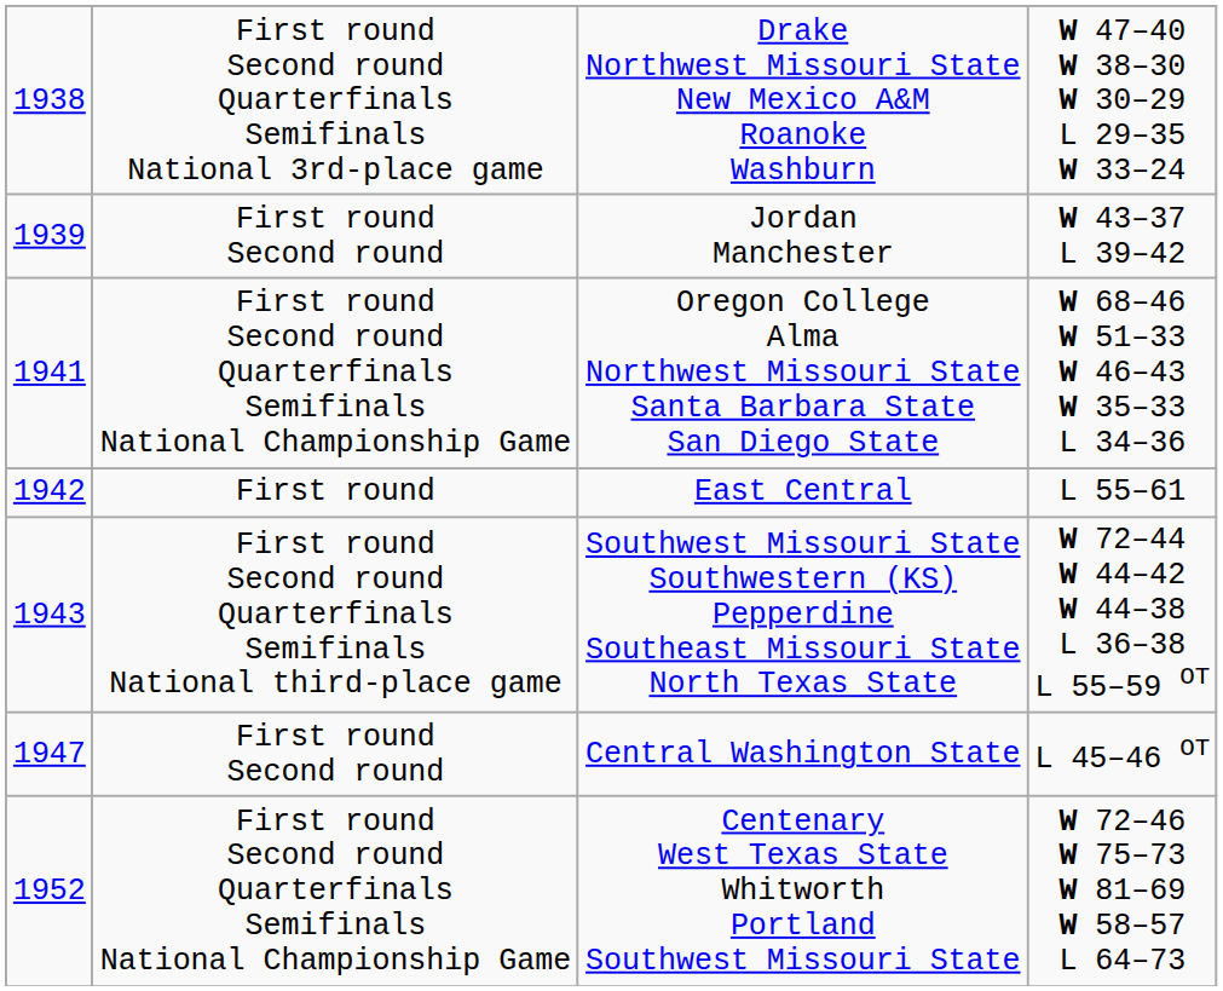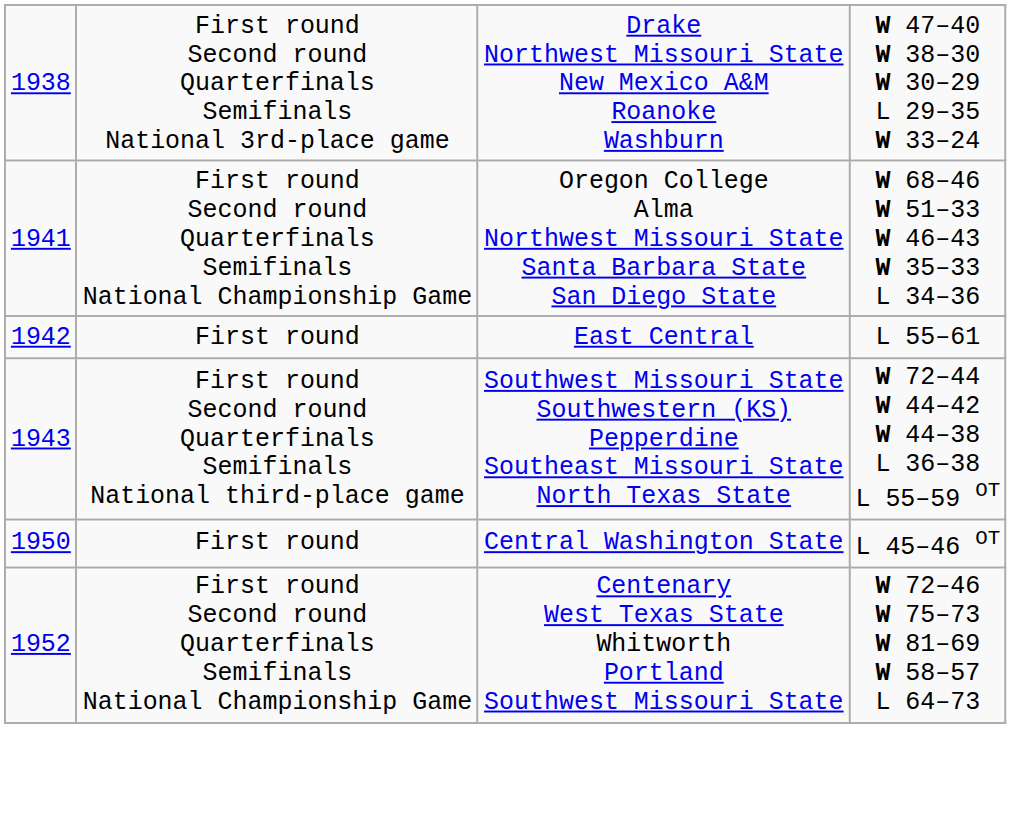 <table class="wikitable">
 <tr align="center">
 <td><a href='#'>1938</a></td>
 <td>First round<br>Second round<br>Quarterfinals<br>Semifinals<br>National 3rd-place game</td>
 <td><a href='#'>Drake</a><br><a href='#'>Northwest Missouri State</a><br><a href='#'>New Mexico A&M</a><br><a href='#'>Roanoke</a><br><a href='#'>Washburn</a></td>
 <td><strong>W</strong>  47–40<br><strong>W</strong>  38–30<br><strong>W</strong>  30–29<br>L 29–35<br><strong>W</strong>  33–24</td>
-</tr>
-<tr style="text-align:center;">
-<td><a href='#'>1939</a></td>
-<td>First round<br>Second round</td>
-<td>Jordan<br>Manchester</td>
-<td><strong>W</strong>  43–37<br>L 39–42</td>
 </tr>
 <tr style="text-align:center;">
 <td><a href='#'>1941</a></td>
 <td>First round<br>Second round<br>Quarterfinals<br>Semifinals<br>National Championship Game</td>
 <td>Oregon College<br>Alma<br><a href='#'>Northwest Missouri State</a><br><a href='#'>Santa Barbara State</a><br><a href='#'>San Diego State</a></td>
 <td><strong>W</strong>  68–46<br><strong>W</strong>  51–33<br><strong>W</strong>  46–43<br> <strong>W</strong>  35–33<br>L 34–36</td>
 </tr>
 <tr style="text-align:center;">
 <td><a href='#'>1942</a></td>
 <td>First round</td>
 <td><a href='#'>East Central</a></td>
 <td>L 55–61</td>
 </tr>
 <tr style="text-align:center;">
 <td><a href='#'>1943</a></td>
 <td>First round<br>Second round<br>Quarterfinals<br>Semifinals<br>National third-place game</td>
 <td><a href='#'>Southwest Missouri State</a><br><a href='#'>Southwestern (KS)</a><br><a href='#'>Pepperdine</a><br><a href='#'>Southeast Missouri State</a><br><a href='#'>North Texas State</a></td>
 <td><strong>W</strong>  72–44<br><strong>W</strong>  44–42<br><strong>W</strong>  44–38<br>L 36–38<br>L 55–59 <sup>OT</sup></td>
 </tr>
 <tr style="text-align:center;">
-<td><a href='#'>1947</a></td>
-<td>First round<br>Second round</td>
+<td><a href='#'>1950</a></td>
+<td>First round</td>
 <td><a href='#'>Central Washington State</a></td>
 <td>L 45–46 <sup>OT</sup></td>
 </tr>
 <tr style="text-align:center;">
 <td><a href='#'>1952</a></td>
 <td>First round<br>Second round<br>Quarterfinals<br>Semifinals<br>National Championship Game</td>
 <td><a href='#'>Centenary</a><br><a href='#'>West Texas State</a><br>Whitworth<br><a href='#'>Portland</a><br><a href='#'>Southwest Missouri State</a></td>
 <td><strong>W</strong>  72–46<br><strong>W</strong>  75–73<br> <strong>W</strong> 81–69<br><strong>W</strong>  58–57<br>L 64–73</td>
 </tr>
 </table>
